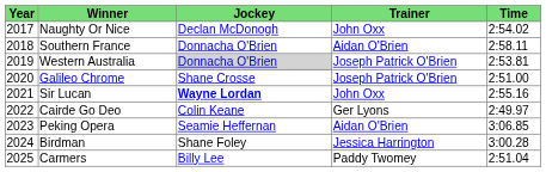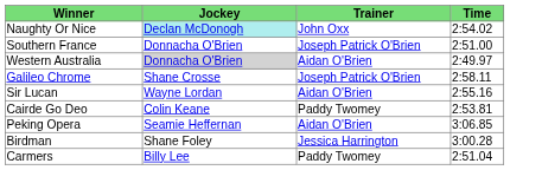 <table class = "sortable" | border="1" style="border-collapse: collapse; font-size:90%">
 <tr bgcolor="#77dd77" align="center">
-<th style="width:36px"><strong>Year</strong></th>
 <th style="width:160px"><strong>Winner</strong></th>
 <th style="width:180px"><strong>Jockey</strong></th>
 <th style="width:180px"><strong>Trainer</strong></th>
 <th style="width:60px"><strong>Time</strong></th>
 </tr>
 <tr>
-<td>2017</td>
 <td>Naughty Or Nice</td>
-<td><a href='#'>Declan McDonogh</a></td>
+<td style="background: paleturquoise;"><a href='#'>Declan McDonogh</a></td>
 <td><a href='#'>John Oxx</a></td>
 <td>2:54.02</td>
 </tr>
 <tr>
-<td>2018</td>
 <td>Southern France</td>
 <td><a href='#'>Donnacha O'Brien</a></td>
-<td><a href='#'>Aidan O'Brien</a></td>
-<td>2:58.11</td>
-</tr>
-<tr>
-<td>2019</td>
-<td>Western Australia</td>
-<td style="background: lightgrey;"><a href='#'>Donnacha O'Brien</a></td>
-<td><a href='#'>Joseph Patrick O'Brien</a></td>
-<td>2:53.81</td>
-</tr>
-<tr>
-<td>2020</td>
-<td><a href='#'>Galileo Chrome</a></td>
-<td><a href='#'>Shane Crosse</a></td>
 <td><a href='#'>Joseph Patrick O'Brien</a></td>
 <td>2:51.00</td>
 </tr>
 <tr>
-<td>2021</td>
+<td>Western Australia</td>
+<td style="background: lightgrey;"><a href='#'>Donnacha O'Brien</a></td>
+<td><a href='#'>Aidan O'Brien</a></td>
+<td>2:49.97</td>
+</tr>
+<tr>
+<td><a href='#'>Galileo Chrome</a></td>
+<td><a href='#'>Shane Crosse</a></td>
+<td><a href='#'>Joseph Patrick O'Brien</a></td>
+<td>2:58.11</td>
+</tr>
+<tr>
 <td>Sir Lucan</td>
-<td><strong><a href='#'>Wayne Lordan</a></strong></td>
-<td><a href='#'>John Oxx</a></td>
+<td><a href='#'>Wayne Lordan</a></td>
+<td><a href='#'>Aidan O'Brien</a></td>
 <td>2:55.16</td>
 </tr>
 <tr>
-<td>2022</td>
 <td>Cairde Go Deo</td>
 <td><a href='#'>Colin Keane</a></td>
-<td>Ger Lyons</td>
-<td>2:49.97</td>
+<td>Paddy Twomey</td>
+<td>2:53.81</td>
 </tr>
 <tr>
-<td>2023</td>
 <td>Peking Opera</td>
 <td><a href='#'>Seamie Heffernan</a></td>
 <td><a href='#'>Aidan O'Brien</a></td>
 <td>3:06.85</td>
 </tr>
 <tr>
-<td>2024</td>
 <td>Birdman</td>
 <td>Shane Foley</td>
 <td><a href='#'>Jessica Harrington</a></td>
 <td>3:00.28</td>
 </tr>
 <tr>
-<td>2025</td>
 <td>Carmers</td>
 <td><a href='#'>Billy Lee</a></td>
 <td>Paddy Twomey</td>
 <td>2:51.04</td>
 </tr>
 </table>
